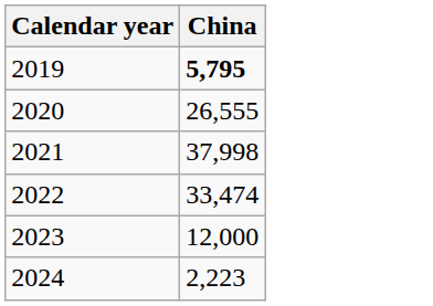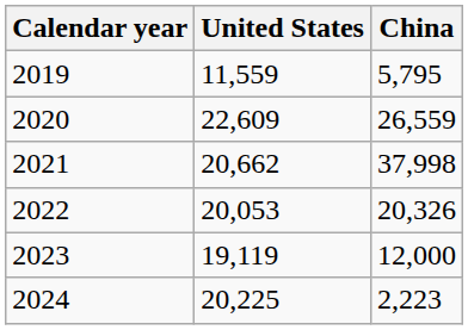 <table class="wikitable">
 <tr>
 <th>Calendar year</th>
+<th>United States</th>
 <th>China</th>
 </tr>
 <tr>
 <td>2019</td>
-<td><strong>5,795</strong></td>
+<td>11,559</td>
+<td>5,795</td>
 </tr>
 <tr>
 <td>2020</td>
-<td>26,555</td>
+<td>22,609</td>
+<td>26,559</td>
 </tr>
 <tr>
 <td>2021</td>
+<td>20,662</td>
 <td>37,998</td>
 </tr>
 <tr>
 <td>2022</td>
-<td>33,474</td>
+<td>20,053</td>
+<td>20,326</td>
 </tr>
 <tr>
 <td>2023</td>
+<td>19,119</td>
 <td>12,000</td>
 </tr>
 <tr>
 <td>2024</td>
+<td>20,225</td>
 <td>2,223</td>
 </tr>
 </table>
